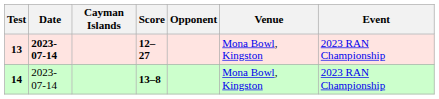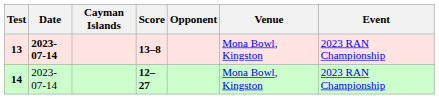 <table class="wikitable sortable" style="width:100%">
 <tr>
 <th style="width:5%">Test</th>
 <th style="width:10%">Date</th>
 <th style="width:15%">Cayman Islands</th>
 <th style="width:5%">Score</th>
 <th>Opponent</th>
 <th>Venue</th>
 <th>Event</th>
 </tr>
 <tr bgcolor="FFE4E1">
 <td align="center"><strong>13</strong></td>
 <td><strong>2023-07-14</strong></td>
 <td></td>
-<td><strong>12–27</strong></td>
+<td><strong>13–8</strong></td>
 <td></td>
 <td><a href='#'>Mona Bowl</a>, <a href='#'>Kingston</a></td>
 <td><a href='#'>2023 RAN Championship</a></td>
 </tr>
 <tr bgcolor="#ccffcc">
 <td align="center"><strong>14</strong></td>
 <td>2023-07-14</td>
 <td></td>
-<td><strong>13–8</strong></td>
+<td><strong>12–27</strong></td>
 <td></td>
 <td><a href='#'>Mona Bowl</a>, <a href='#'>Kingston</a></td>
 <td><a href='#'>2023 RAN Championship</a></td>
 </tr>
 </table>
